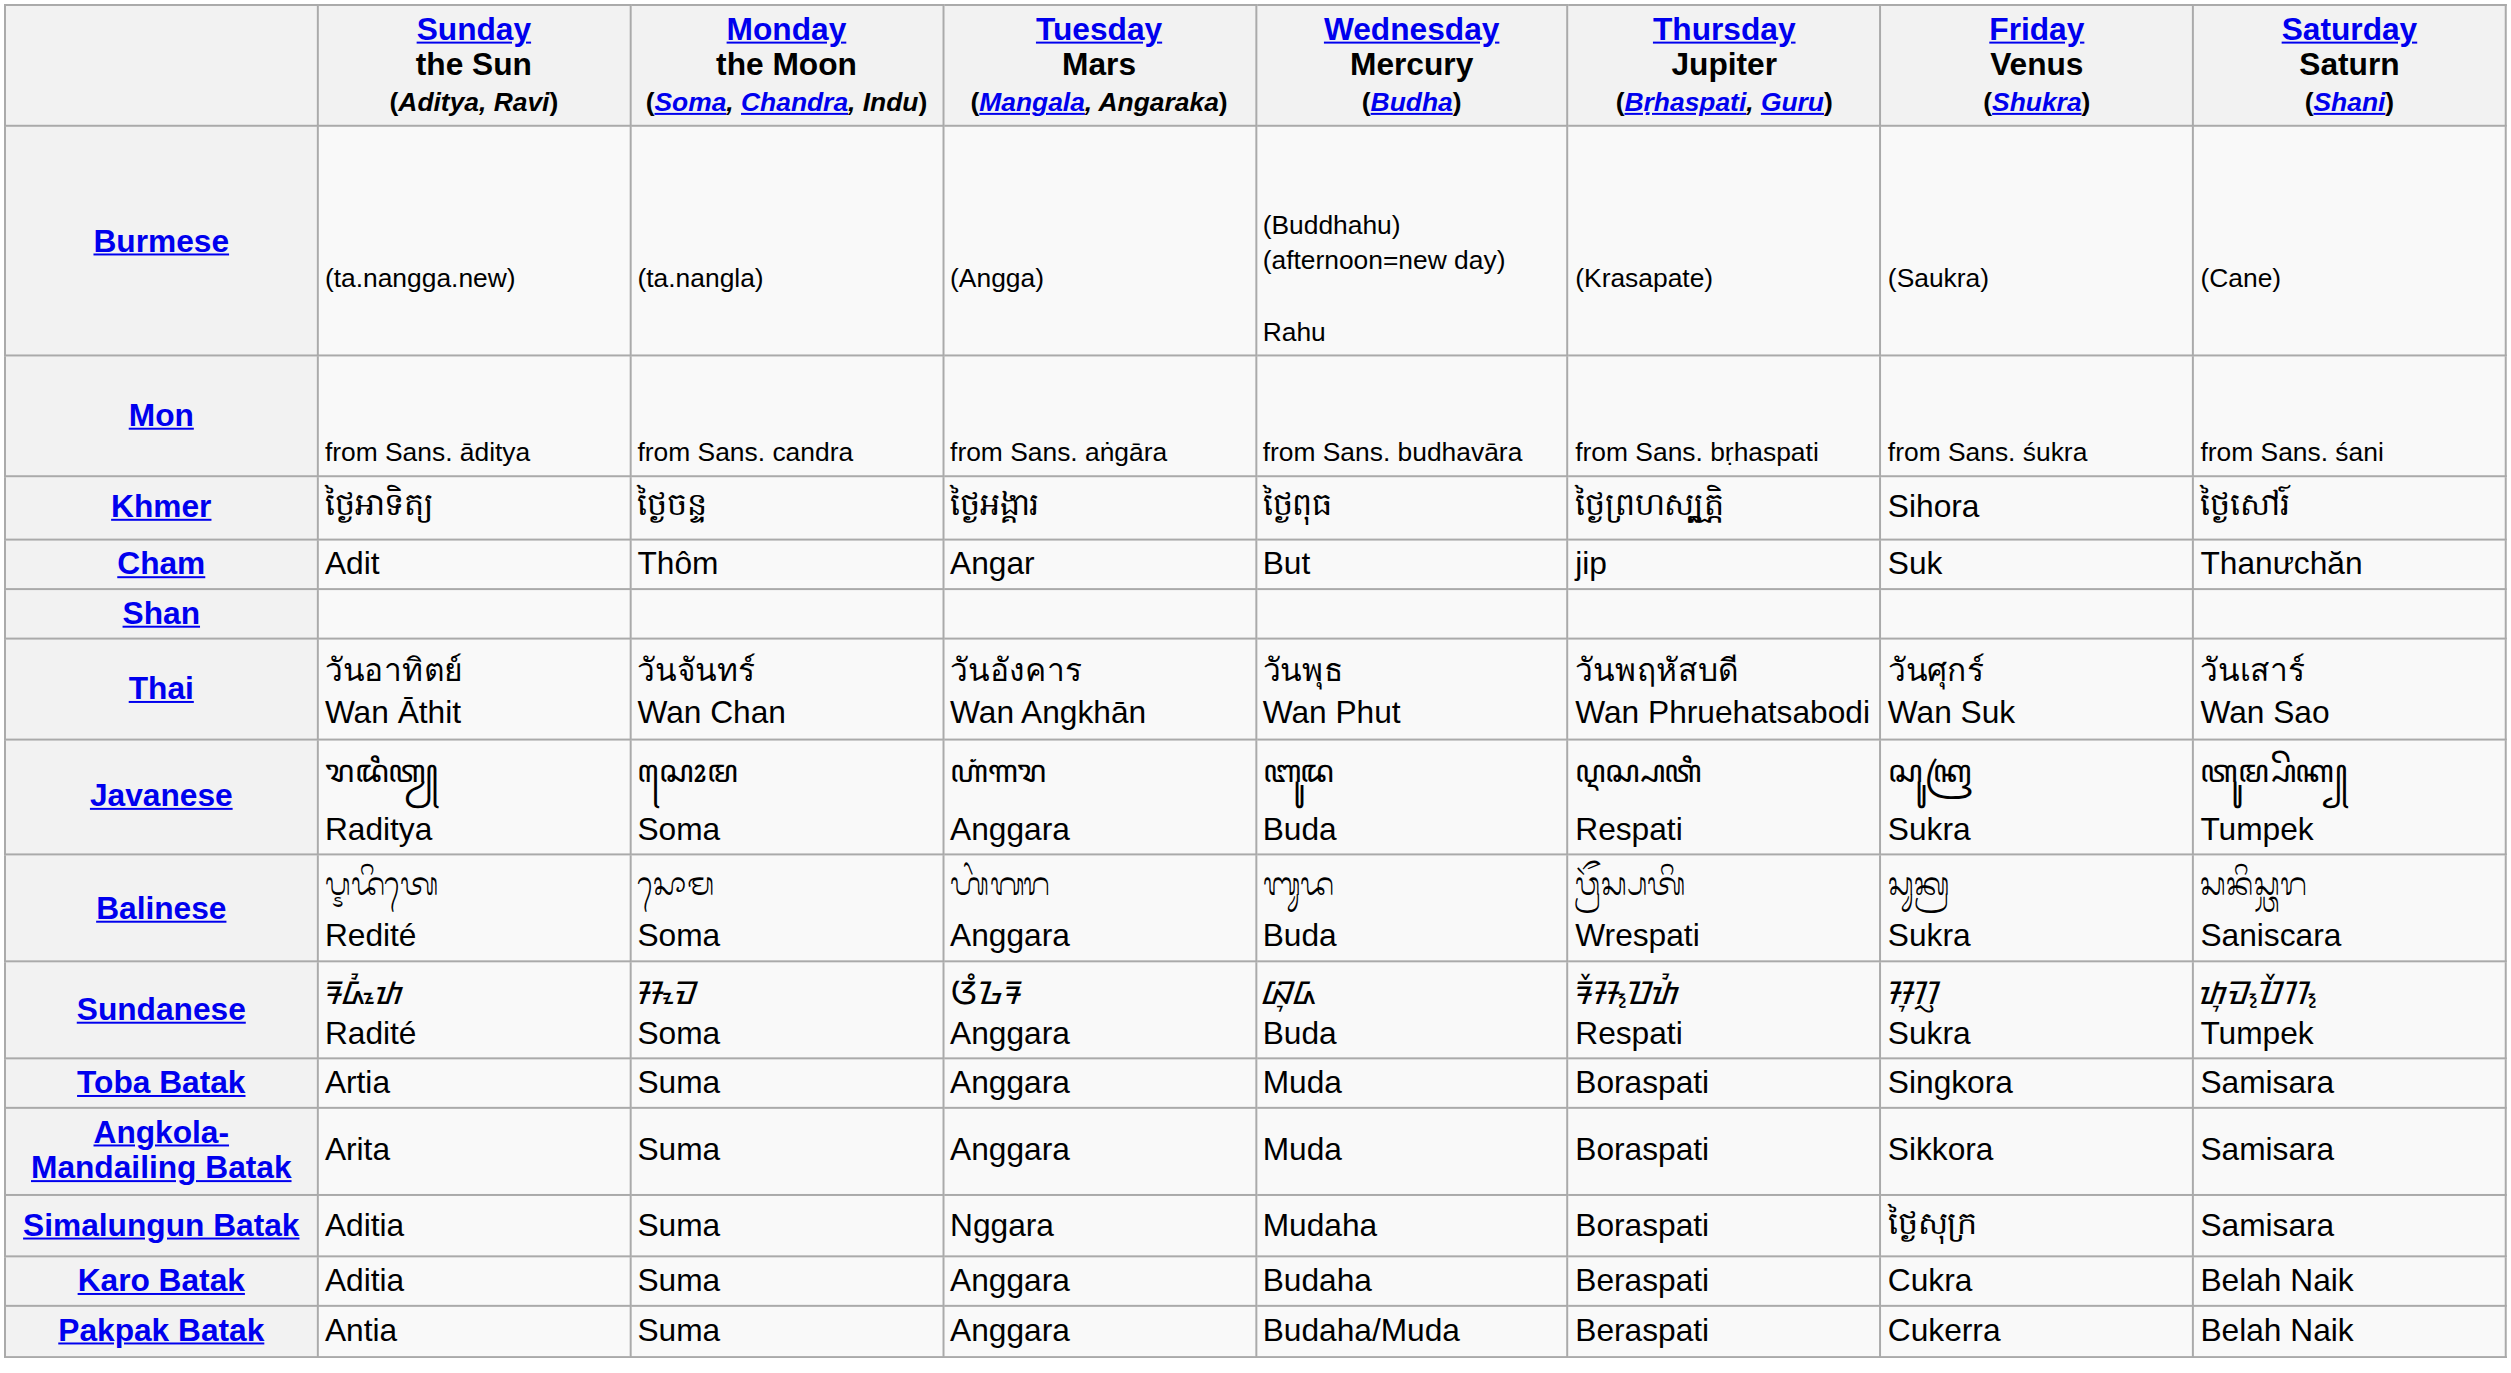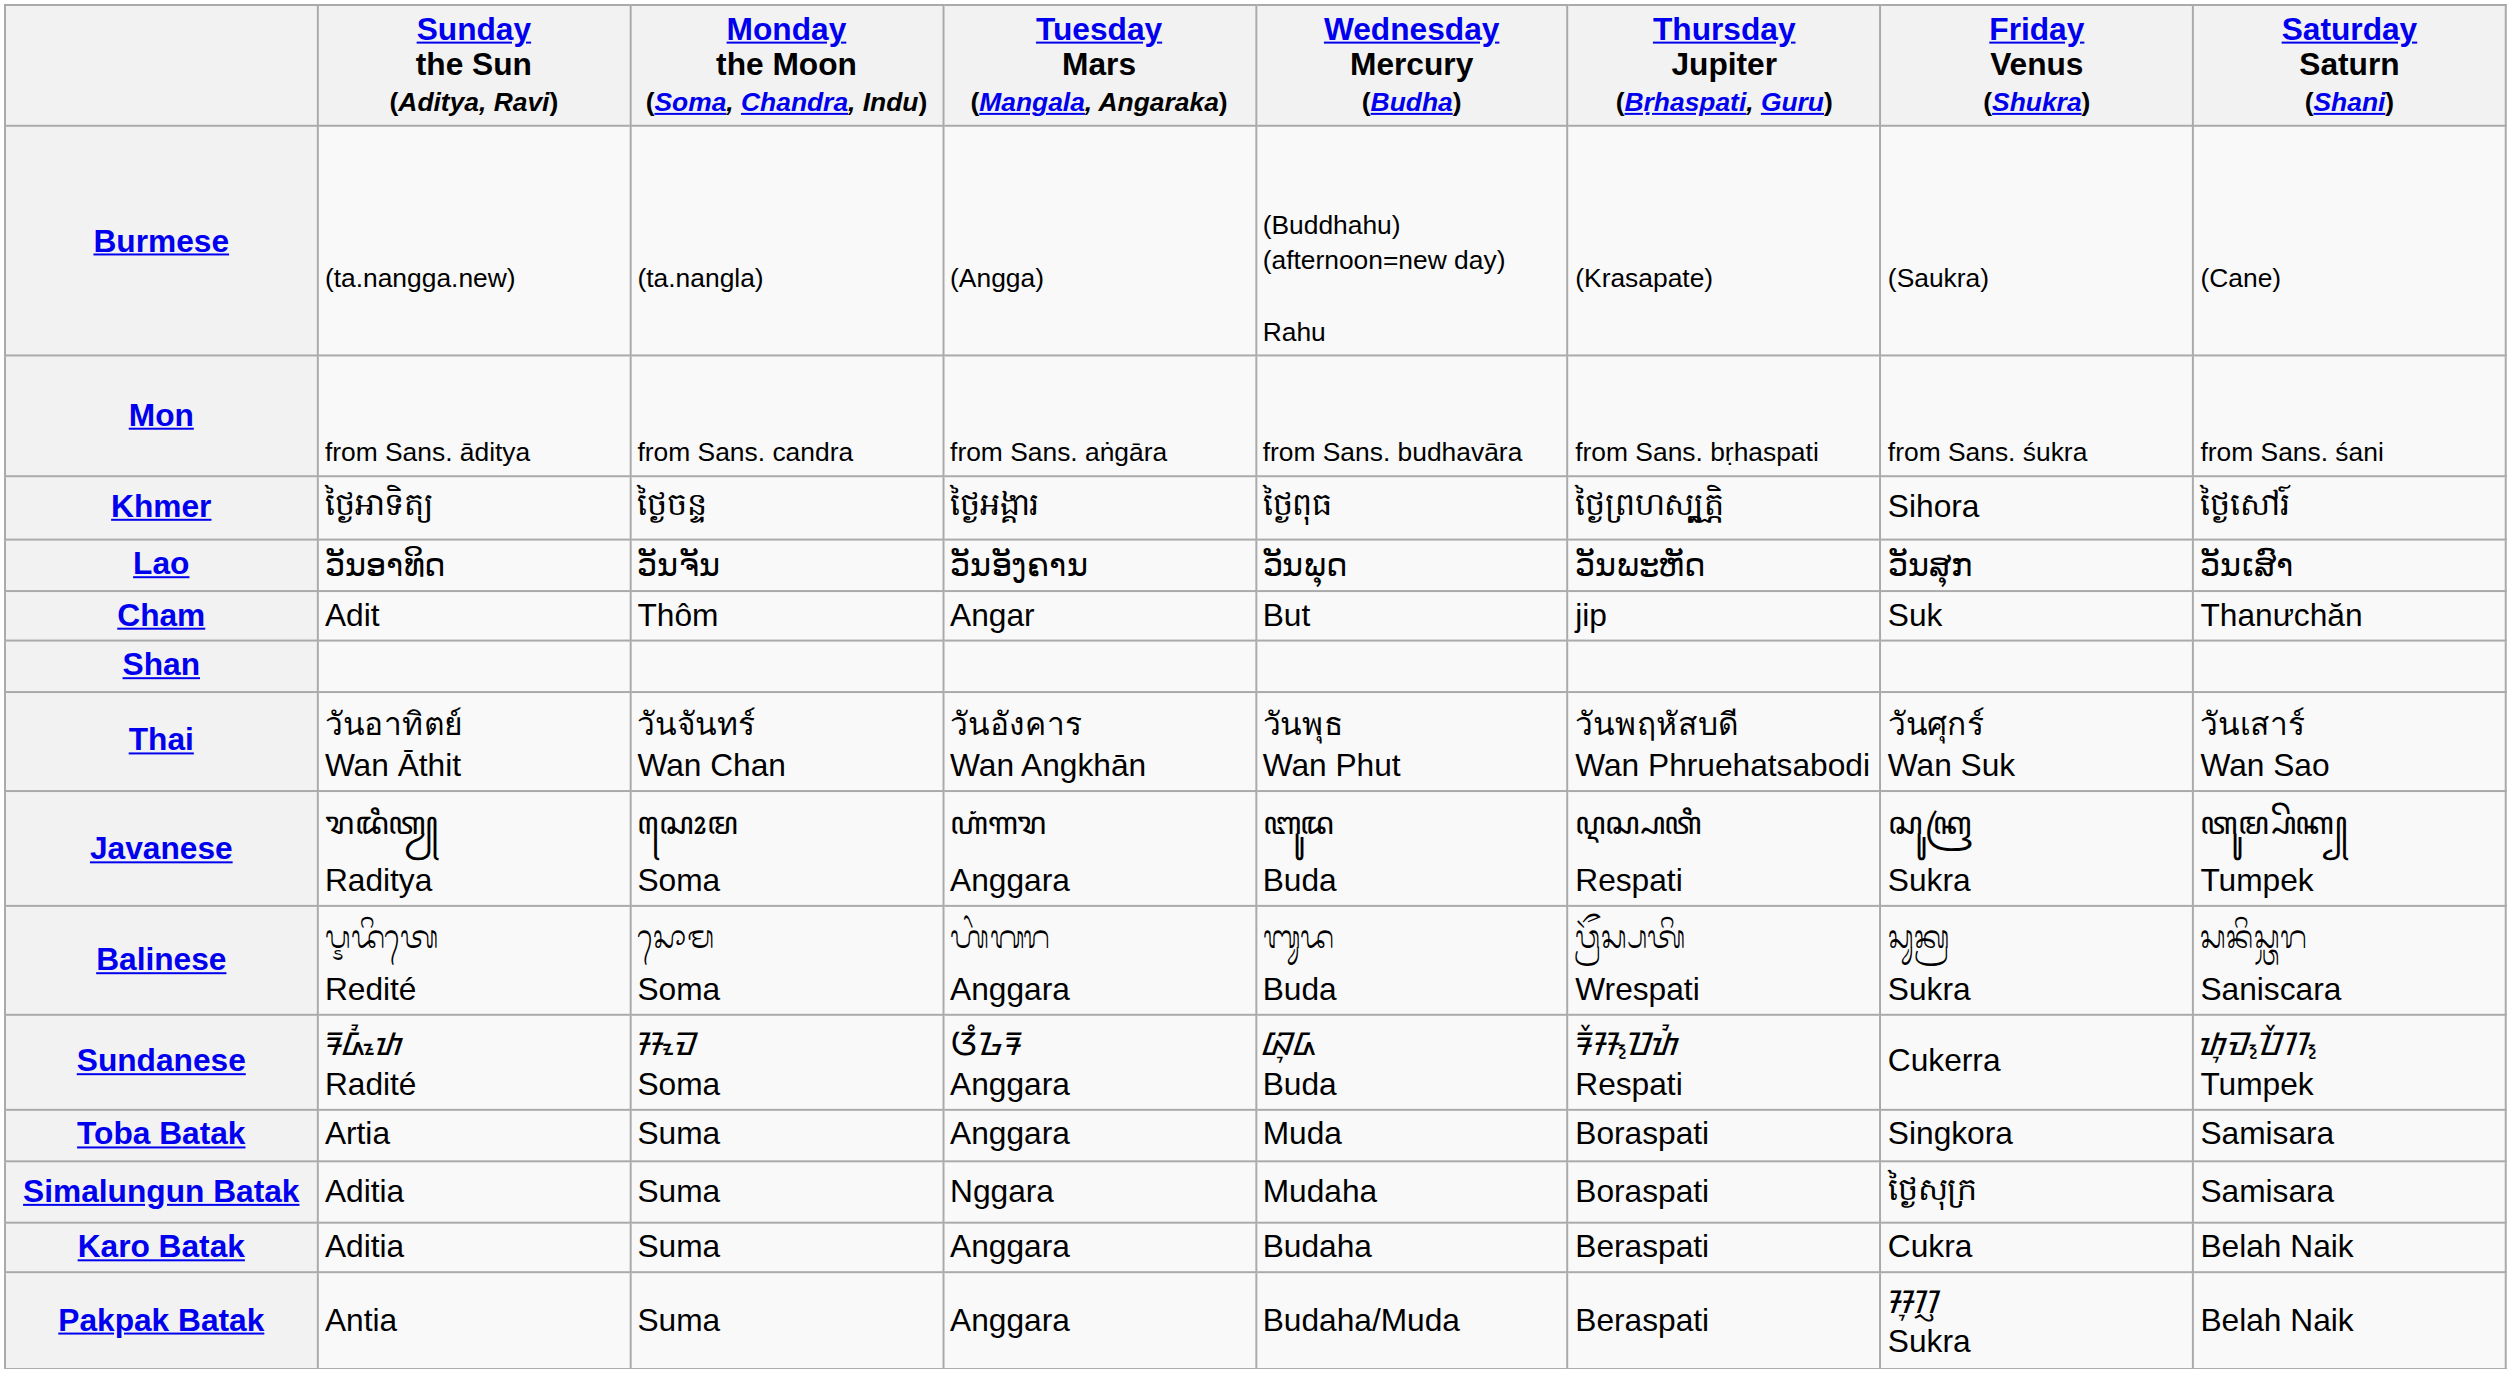 <table cellspacing="1" style="width:100%;" class="wikitable">
 <tr>
 <th style="width:12%;"></th>
 <th style="width:12%;"><a href='#'>Sunday</a><br> the Sun<br><small>(<em>Aditya, Ravi</em>)</small></th>
 <th style="width:12%;"><a href='#'>Monday</a><br> the Moon <br><small>(<em><a href='#'>Soma</a>, <a href='#'>Chandra</a>, Indu</em>)</small></th>
 <th style="width:12%;"><a href='#'>Tuesday</a><br>Mars<br><small>(<em><a href='#'>Mangala</a>, Angaraka</em>)</small></th>
 <th style="width:12%;"><a href='#'>Wednesday</a><br>Mercury<br><small>(<em><a href='#'>Budha</a></em>)</small></th>
 <th style="width:12%;"><a href='#'>Thursday</a><br>Jupiter<br><small>(<em><a href='#'>Bṛhaspati</a>, <a href='#'>Guru</a></em>)</small></th>
 <th style="width:12%;"><a href='#'>Friday</a><br> Venus<br><small>(<em><a href='#'>Shukra</a></em>)</small></th>
 <th style="width:12%;"><a href='#'>Saturday</a><br> Saturn<br><small>(<em><a href='#'>Shani</a></em>)</small></th>
 </tr>
 <tr>
 <th><a href='#'>Burmese</a></th>
 <td> <br><br><small>(ta.nangga.new)</small></td>
 <td> <br><br><small>(ta.nangla)</small></td>
 <td><br><br><small>(Angga)</small></td>
 <td><br><br><small>(Buddhahu)</small><br><small>(afternoon=new day)</small><br><br><small>Rahu</small></td>
 <td><br><br><small>(Krasapate)</small></td>
 <td><br><br><small>(Saukra)</small></td>
 <td><br><br><small>(Cane)</small></td>
 </tr>
 <tr>
 <th><a href='#'>Mon</a></th>
 <td><br><br><small>from Sans. āditya</small></td>
 <td><br><br><small>from Sans. candra</small></td>
 <td><br><br><small>from Sans. aṅgāra</small></td>
 <td><br><br><small>from Sans. budhavāra</small></td>
 <td><br><br><small>from Sans. bṛhaspati</small></td>
 <td><br><br><small>from Sans. śukra</small></td>
 <td><br><br><small>from Sans. śani</small></td>
 </tr>
 <tr>
 <th><a href='#'>Khmer</a></th>
 <td>ថ្ងៃអាទិត្យ<br></td>
 <td>ថ្ងៃចន្ទ<br></td>
 <td>ថ្ងៃអង្គារ<br></td>
 <td>ថ្ងៃពុធ<br></td>
 <td>ថ្ងៃព្រហស្បត្ណិ<br></td>
 <td>Sihora</td>
 <td>ថ្ងៃសៅរ៍<br></td>
+</tr>
+<tr>
+<th><a href='#'>Lao</a></th>
+<td>ວັນອາທິດ<br></td>
+<td>ວັນຈັນ<br></td>
+<td>ວັນອັງຄານ<br></td>
+<td>ວັນພຸດ<br></td>
+<td>ວັນພະຫັດ<br></td>
+<td>ວັນສຸກ<br></td>
+<td>ວັນເສົາ<br></td>
 </tr>
 <tr>
 <th><a href='#'>Cham</a></th>
 <td>Adit</td>
 <td>Thôm</td>
 <td>Angar</td>
 <td>But</td>
 <td>jip</td>
 <td>Suk</td>
 <td>Thanưchăn</td>
 </tr>
 <tr>
 <th><a href='#'>Shan</a></th>
 <td><br></td>
 <td><br></td>
 <td><br></td>
 <td><br></td>
 <td><br></td>
 <td><br></td>
 <td><br></td>
 </tr>
 <tr>
 <th><a href='#'>Thai</a></th>
 <td>วันอาทิตย์ <br>Wan Āthit</td>
 <td>วันจันทร์ <br>Wan Chan</td>
 <td>วันอังคาร<br>Wan Angkhān</td>
 <td>วันพุธ <br>Wan Phut</td>
 <td>วันพฤหัสบดี <br>Wan Phruehatsabodi</td>
 <td>วันศุกร์ <br>Wan Suk</td>
 <td>วันเสาร์ <br>Wan Sao</td>
 </tr>
 <tr>
 <th><a href='#'>Javanese</a></th>
 <td>ꦫꦢꦶꦠꦾ <br>Raditya</td>
 <td>ꦱꦺꦴꦩ <br>Soma</td>
 <td>ꦲꦁꦒꦫ <br>Anggara</td>
 <td>ꦧꦸꦢ <br>Buda</td>
 <td>ꦉꦱ꧀ꦥꦠꦶ <br>Respati</td>
 <td>ꦱꦸꦏꦿ <br>Sukra</td>
 <td>ꦠꦸꦩ꧀ꦥꦼꦏ꧀ <br>Tumpek</td>
 </tr>
 <tr>
 <th><a href='#'>Balinese</a></th>
 <td>ᬋᬤᬶᬢᬾ <br>Redité</td>
 <td>ᬲᭀᬫ <br>Soma</td>
 <td>ᬳᬂᬕᬭ <br>Anggara</td>
 <td>ᬩᬸᬤ <br>Buda</td>
 <td>ᬯ᭄ᬭᭂᬲ᭄ᬧᬢᬶ <br>Wrespati</td>
 <td>ᬲᬸᬓ᭄ᬭ <br>Sukra</td>
 <td>ᬲᬦᬶᬲ᭄ᬘᬭ <br>Saniscara</td>
 </tr>
 <tr>
 <th><a href='#'>Sundanese</a></th>
 <td>ᮛᮓᮤᮒᮦ<br>Radité</td>
 <td>ᮞᮧᮙ <br>Soma</td>
 <td>ᮃᮀᮌᮛ <br>Anggara</td>
 <td>ᮘᮥᮓ <br>Buda</td>
 <td>ᮛᮨᮞ᮪ᮕᮒᮤ <br>Respati</td>
-<td>ᮞᮥᮊᮢ <br>Sukra</td>
+<td>Cukerra</td>
 <td>ᮒᮥᮙ᮪ᮕᮨᮊ᮪ <br>Tumpek</td>
 </tr>
 <tr>
 <th><a href='#'>Toba Batak</a></th>
 <td>Artia</td>
 <td>Suma</td>
 <td>Anggara</td>
 <td>Muda</td>
 <td>Boraspati</td>
 <td>Singkora</td>
-<td>Samisara</td>
-</tr>
-<tr>
-<th><a href='#'>Angkola-</a><a href='#'>Mandailing Batak</a></th>
-<td>Arita</td>
-<td>Suma</td>
-<td>Anggara</td>
-<td>Muda</td>
-<td>Boraspati</td>
-<td>Sikkora</td>
 <td>Samisara</td>
 </tr>
 <tr>
 <th><a href='#'>Simalungun Batak</a></th>
 <td>Aditia</td>
 <td>Suma</td>
 <td>Nggara</td>
 <td>Mudaha</td>
 <td>Boraspati</td>
 <td>ថ្ងៃសុក្រ<br></td>
 <td>Samisara</td>
 </tr>
 <tr>
 <th><a href='#'>Karo Batak</a></th>
 <td>Aditia</td>
 <td>Suma</td>
 <td>Anggara</td>
 <td>Budaha</td>
 <td>Beraspati</td>
 <td>Cukra</td>
 <td>Belah Naik</td>
 </tr>
 <tr>
 <th><a href='#'>Pakpak Batak</a></th>
 <td>Antia</td>
 <td>Suma</td>
 <td>Anggara</td>
 <td>Budaha/Muda</td>
 <td>Beraspati</td>
-<td>Cukerra</td>
+<td>ᮞᮥᮊᮢ <br>Sukra</td>
 <td>Belah Naik</td>
 </tr>
 <tr>
 </tr>
 </table>
